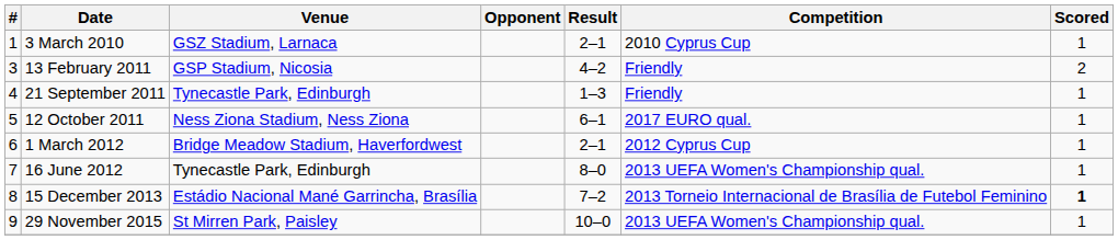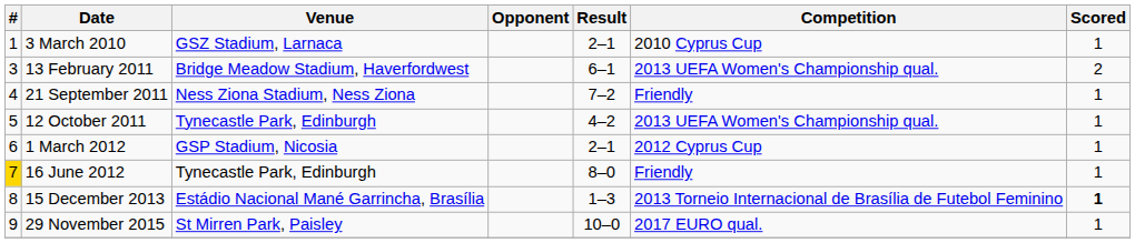 <table class="wikitable">
 <tr>
 <th>#</th>
 <th>Date</th>
 <th>Venue</th>
 <th>Opponent</th>
 <th>Result</th>
 <th>Competition</th>
 <th>Scored</th>
 </tr>
 <tr>
 <td>1</td>
 <td>3 March 2010</td>
 <td><a href='#'>GSZ Stadium</a>, <a href='#'>Larnaca</a></td>
 <td></td>
 <td align="center">2–1</td>
 <td>2010 <a href='#'>Cyprus Cup</a></td>
 <td align="center">1</td>
 </tr>
 <tr>
 <td>3</td>
 <td>13 February 2011</td>
-<td><a href='#'>GSP Stadium</a>, <a href='#'>Nicosia</a></td>
+<td><a href='#'>Bridge Meadow Stadium</a>, <a href='#'>Haverfordwest</a></td>
 <td></td>
-<td align="center">4–2</td>
-<td><a href='#'>Friendly</a></td>
+<td align="center">6–1</td>
+<td><a href='#'>2013 UEFA Women's Championship qual.</a></td>
 <td align="center">2</td>
 </tr>
 <tr>
 <td>4</td>
 <td>21 September 2011</td>
-<td><a href='#'>Tynecastle Park</a>, <a href='#'>Edinburgh</a></td>
+<td><a href='#'>Ness Ziona Stadium</a>, <a href='#'>Ness Ziona</a></td>
 <td></td>
-<td align="center">1–3</td>
+<td align="center">7–2</td>
 <td><a href='#'>Friendly</a></td>
 <td align="center">1</td>
 </tr>
 <tr>
 <td>5</td>
 <td>12 October 2011</td>
-<td><a href='#'>Ness Ziona Stadium</a>, <a href='#'>Ness Ziona</a></td>
+<td><a href='#'>Tynecastle Park</a>, <a href='#'>Edinburgh</a></td>
 <td></td>
-<td align="center">6–1</td>
-<td><a href='#'>2017 EURO qual.</a></td>
+<td align="center">4–2</td>
+<td><a href='#'>2013 UEFA Women's Championship qual.</a></td>
 <td align="center">1</td>
 </tr>
 <tr>
 <td>6</td>
 <td>1 March 2012</td>
-<td><a href='#'>Bridge Meadow Stadium</a>, <a href='#'>Haverfordwest</a></td>
+<td><a href='#'>GSP Stadium</a>, <a href='#'>Nicosia</a></td>
 <td></td>
 <td align="center">2–1</td>
 <td><a href='#'>2012 Cyprus Cup</a></td>
 <td align="center">1</td>
 </tr>
 <tr>
-<td>7</td>
+<td style="background: gold;">7</td>
 <td>16 June 2012</td>
 <td>Tynecastle Park, Edinburgh</td>
 <td></td>
 <td align="center">8–0</td>
-<td><a href='#'>2013 UEFA Women's Championship qual.</a></td>
+<td><a href='#'>Friendly</a></td>
 <td align="center">1</td>
 </tr>
 <tr>
 <td>8</td>
 <td>15 December 2013</td>
 <td><a href='#'>Estádio Nacional Mané Garrincha</a>, <a href='#'>Brasília</a></td>
 <td></td>
-<td align="center">7–2</td>
+<td align="center">1–3</td>
 <td><a href='#'>2013 Torneio Internacional de Brasília de Futebol Feminino</a></td>
 <td align="center"><strong>1</strong></td>
 </tr>
 <tr>
 <td>9</td>
 <td>29 November 2015</td>
 <td><a href='#'>St Mirren Park</a>, <a href='#'>Paisley</a></td>
 <td></td>
 <td align="center">10–0</td>
-<td><a href='#'>2013 UEFA Women's Championship qual.</a></td>
+<td><a href='#'>2017 EURO qual.</a></td>
 <td align="center">1</td>
 </tr>
 <tr>
 </tr>
 </table>
